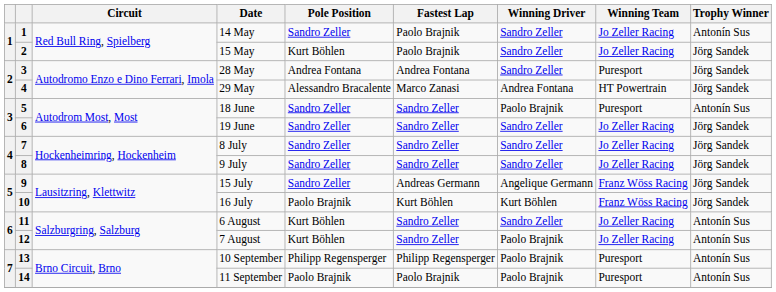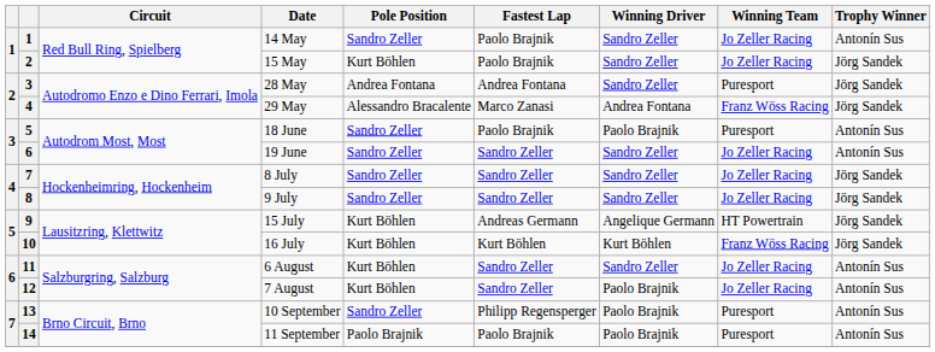 <table class="wikitable" style="font-size: 85%">
 <tr>
 <th></th>
 <th></th>
 <th>Circuit</th>
 <th>Date</th>
 <th>Pole Position</th>
 <th>Fastest Lap</th>
 <th>Winning Driver</th>
 <th>Winning Team</th>
 <th>Trophy Winner</th>
 </tr>
 <tr>
 <th rowspan=2>1</th>
 <th>1</th>
 <td rowspan=2> <a href='#'>Red Bull Ring</a>, <a href='#'>Spielberg</a></td>
 <td>14 May</td>
 <td> <a href='#'>Sandro Zeller</a></td>
 <td> Paolo Brajnik</td>
 <td> <a href='#'>Sandro Zeller</a></td>
 <td> <a href='#'>Jo Zeller Racing</a></td>
 <td> Antonín Sus</td>
 </tr>
 <tr>
 <th>2</th>
 <td>15 May</td>
 <td> Kurt Böhlen</td>
 <td> Paolo Brajnik</td>
 <td> <a href='#'>Sandro Zeller</a></td>
 <td> <a href='#'>Jo Zeller Racing</a></td>
 <td> Jörg Sandek</td>
 </tr>
 <tr>
 <th rowspan=2>2</th>
 <th>3</th>
 <td rowspan=2> <a href='#'>Autodromo Enzo e Dino Ferrari</a>, <a href='#'>Imola</a></td>
 <td>28 May</td>
 <td> Andrea Fontana</td>
 <td> Andrea Fontana</td>
 <td> <a href='#'>Sandro Zeller</a></td>
 <td> Puresport</td>
 <td> Jörg Sandek</td>
 </tr>
 <tr>
 <th>4</th>
 <td>29 May</td>
 <td> Alessandro Bracalente</td>
 <td> Marco Zanasi</td>
 <td> Andrea Fontana</td>
-<td> HT Powertrain</td>
+<td> <a href='#'>Franz Wöss Racing</a></td>
 <td> Jörg Sandek</td>
 </tr>
 <tr>
 <th rowspan=2>3</th>
 <th>5</th>
 <td rowspan=2> <a href='#'>Autodrom Most</a>, <a href='#'>Most</a></td>
 <td>18 June</td>
 <td> <a href='#'>Sandro Zeller</a></td>
-<td> <a href='#'>Sandro Zeller</a></td>
+<td> Paolo Brajnik</td>
 <td> Paolo Brajnik</td>
 <td> Puresport</td>
 <td> Antonín Sus</td>
 </tr>
 <tr>
 <th>6</th>
 <td>19 June</td>
 <td> <a href='#'>Sandro Zeller</a></td>
 <td> <a href='#'>Sandro Zeller</a></td>
 <td> <a href='#'>Sandro Zeller</a></td>
 <td> <a href='#'>Jo Zeller Racing</a></td>
-<td> Jörg Sandek</td>
+<td> Antonín Sus</td>
 </tr>
 <tr>
 <th rowspan=2>4</th>
 <th>7</th>
 <td rowspan=2> <a href='#'>Hockenheimring</a>, <a href='#'>Hockenheim</a></td>
 <td>8 July</td>
 <td> <a href='#'>Sandro Zeller</a></td>
 <td> <a href='#'>Sandro Zeller</a></td>
 <td> <a href='#'>Sandro Zeller</a></td>
 <td> <a href='#'>Jo Zeller Racing</a></td>
 <td> Jörg Sandek</td>
 </tr>
 <tr>
 <th>8</th>
 <td>9 July</td>
 <td> <a href='#'>Sandro Zeller</a></td>
 <td> <a href='#'>Sandro Zeller</a></td>
 <td> <a href='#'>Sandro Zeller</a></td>
 <td> <a href='#'>Jo Zeller Racing</a></td>
 <td> Jörg Sandek</td>
 </tr>
 <tr>
 <th rowspan=2>5</th>
 <th>9</th>
 <td rowspan=2> <a href='#'>Lausitzring</a>, <a href='#'>Klettwitz</a></td>
 <td>15 July</td>
-<td> <a href='#'>Sandro Zeller</a></td>
+<td> Kurt Böhlen</td>
 <td> Andreas Germann</td>
 <td> Angelique Germann</td>
-<td> <a href='#'>Franz Wöss Racing</a></td>
+<td> HT Powertrain</td>
 <td> Jörg Sandek</td>
 </tr>
 <tr>
 <th>10</th>
 <td>16 July</td>
-<td> Paolo Brajnik</td>
+<td> Kurt Böhlen</td>
 <td> Kurt Böhlen</td>
 <td> Kurt Böhlen</td>
 <td> <a href='#'>Franz Wöss Racing</a></td>
 <td> Jörg Sandek</td>
 </tr>
 <tr>
 <th rowspan=2>6</th>
 <th>11</th>
 <td rowspan=2> <a href='#'>Salzburgring</a>, <a href='#'>Salzburg</a></td>
 <td>6 August</td>
 <td> Kurt Böhlen</td>
 <td> <a href='#'>Sandro Zeller</a></td>
 <td> <a href='#'>Sandro Zeller</a></td>
 <td> <a href='#'>Jo Zeller Racing</a></td>
 <td> Antonín Sus</td>
 </tr>
 <tr>
 <th>12</th>
 <td>7 August</td>
 <td> Kurt Böhlen</td>
 <td> <a href='#'>Sandro Zeller</a></td>
 <td> Paolo Brajnik</td>
 <td> <a href='#'>Jo Zeller Racing</a></td>
 <td> Antonín Sus</td>
 </tr>
 <tr>
 <th rowspan=2>7</th>
 <th>13</th>
 <td rowspan=2> <a href='#'>Brno Circuit</a>, <a href='#'>Brno</a></td>
 <td>10 September</td>
-<td> Philipp Regensperger</td>
+<td> <a href='#'>Sandro Zeller</a></td>
 <td> Philipp Regensperger</td>
 <td> Paolo Brajnik</td>
 <td> Puresport</td>
 <td> Antonín Sus</td>
 </tr>
 <tr>
 <th>14</th>
 <td>11 September</td>
 <td> Paolo Brajnik</td>
 <td> Paolo Brajnik</td>
 <td> Paolo Brajnik</td>
 <td> Puresport</td>
 <td> Antonín Sus</td>
 </tr>
 <tr>
 </tr>
 </table>
